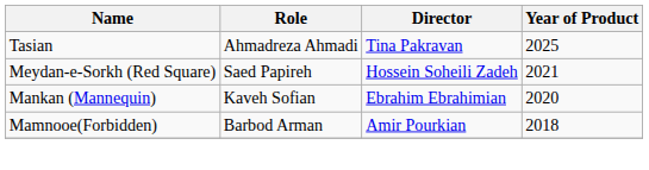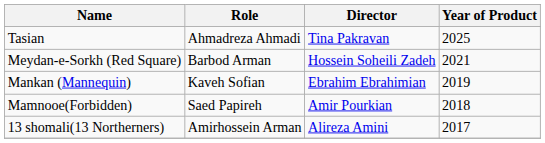 <table class="wikitable sortable">
 <tr>
 <th>Name</th>
 <th>Role</th>
 <th>Director</th>
 <th>Year of Product</th>
 </tr>
 <tr>
 <td>Tasian</td>
 <td>Ahmadreza Ahmadi</td>
 <td><a href='#'>Tina Pakravan</a></td>
 <td>2025</td>
 </tr>
 <tr>
 <td>Meydan-e-Sorkh (Red Square)</td>
-<td>Saed Papireh</td>
+<td>Barbod Arman</td>
 <td><a href='#'>Hossein Soheili Zadeh</a></td>
 <td>2021</td>
 </tr>
 <tr>
 <td>Mankan (<a href='#'>Mannequin</a>)</td>
 <td>Kaveh Sofian</td>
 <td><a href='#'>Ebrahim Ebrahimian</a></td>
-<td>2020</td>
+<td>2019</td>
 </tr>
 <tr>
 <td>Mamnooe(Forbidden)</td>
-<td>Barbod Arman</td>
+<td>Saed Papireh</td>
 <td><a href='#'>Amir Pourkian</a></td>
 <td>2018</td>
 </tr>
 <tr>
+<td>13 shomali(13 Northerners)</td>
+<td>Amirhossein Arman</td>
+<td><a href='#'>Alireza Amini</a></td>
+<td>2017</td>
+</tr>
+<tr>
 </tr>
 </table>
